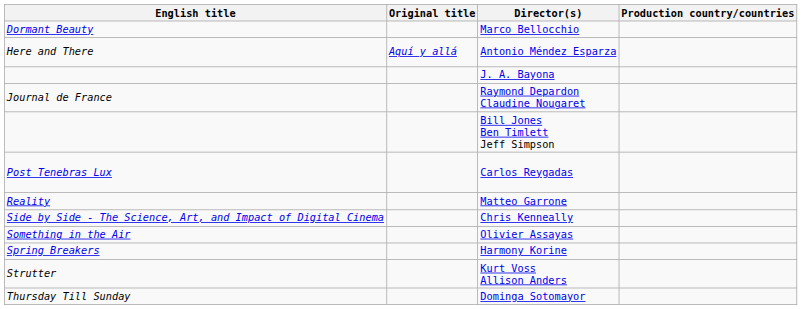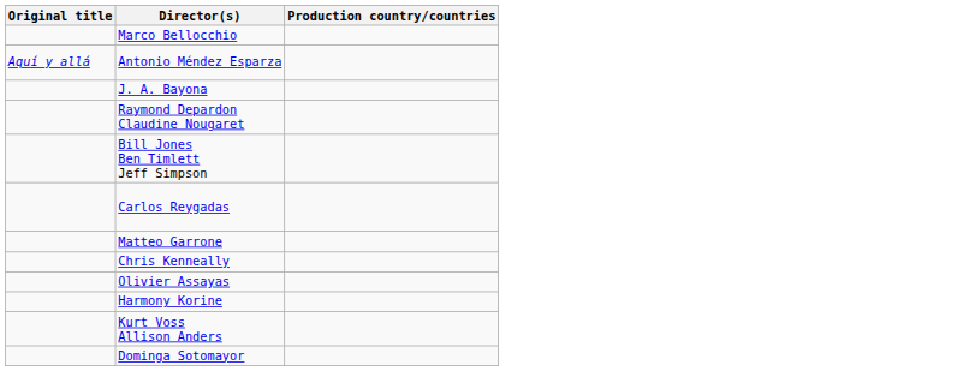 <table class="sortable wikitable">
 <tr>
-<th>English title</th>
 <th>Original title</th>
 <th>Director(s)</th>
 <th>Production country/countries</th>
 </tr>
 <tr>
-<td><em><a href='#'>Dormant Beauty</a></em></td>
 <td><em></em></td>
 <td><a href='#'>Marco Bellocchio</a></td>
 <td><br></td>
 </tr>
 <tr>
-<td><em>Here and There</em></td>
 <td><em><a href='#'>Aquí y allá</a></em></td>
 <td><a href='#'>Antonio Méndez Esparza</a></td>
 <td><br><br></td>
 </tr>
 <tr>
 <td></td>
-<td></td>
 <td><a href='#'>J. A. Bayona</a></td>
 <td><br></td>
 </tr>
 <tr>
-<td><em>Journal de France</em></td>
 <td><em></em></td>
 <td><a href='#'>Raymond Depardon</a><br><a href='#'>Claudine Nougaret</a></td>
 <td></td>
 </tr>
 <tr>
 <td></td>
-<td></td>
 <td><a href='#'>Bill Jones</a><br><a href='#'>Ben Timlett</a><br>Jeff Simpson</td>
 <td></td>
 </tr>
 <tr>
-<td><em><a href='#'>Post Tenebras Lux</a></em></td>
 <td><em></em></td>
 <td><a href='#'>Carlos Reygadas</a></td>
 <td><br><br><br></td>
 </tr>
 <tr>
-<td><em><a href='#'>Reality</a></em></td>
 <td></td>
 <td><a href='#'>Matteo Garrone</a></td>
 <td><br></td>
 </tr>
 <tr>
-<td><em><a href='#'>Side by Side - The Science, Art, and Impact of Digital Cinema</a></em></td>
 <td></td>
 <td><a href='#'>Chris Kenneally</a></td>
 <td></td>
 </tr>
 <tr>
-<td><em><a href='#'>Something in the Air</a></em></td>
 <td><em></em></td>
 <td><a href='#'>Olivier Assayas</a></td>
 <td></td>
 </tr>
 <tr>
-<td><em><a href='#'>Spring Breakers</a></em></td>
 <td></td>
 <td><a href='#'>Harmony Korine</a></td>
 <td></td>
 </tr>
 <tr>
-<td><em>Strutter</em></td>
 <td></td>
 <td><a href='#'>Kurt Voss</a><br><a href='#'>Allison Anders</a></td>
 <td></td>
 </tr>
 <tr>
-<td><em>Thursday Till Sunday</em></td>
 <td><em></em></td>
 <td><a href='#'>Dominga Sotomayor</a></td>
 <td><br></td>
 </tr>
 </table>
